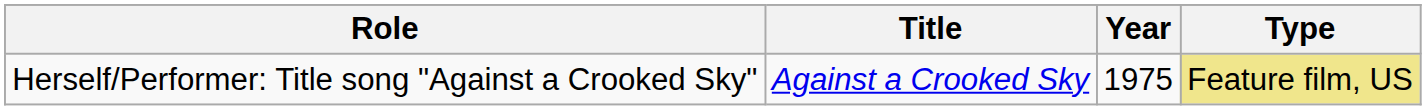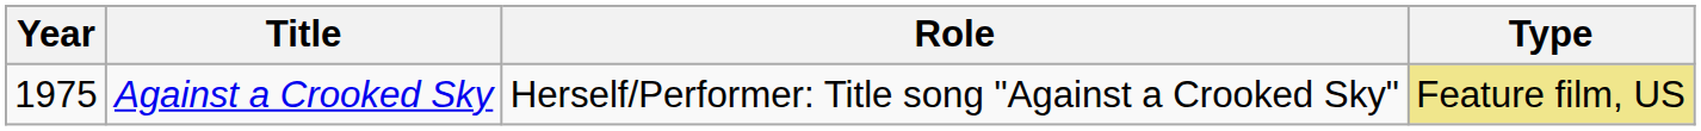 <table class="wikitable">
 <tr>
+<th>Year</th>
+<th>Title</th>
 <th>Role</th>
-<th>Title</th>
-<th>Year</th>
 <th>Type</th>
 </tr>
 <tr>
+<td>1975</td>
+<td><em><a href='#'>Against a Crooked Sky</a></em></td>
 <td>Herself/Performer: Title song "Against a Crooked Sky"</td>
-<td><em><a href='#'>Against a Crooked Sky</a></em></td>
-<td>1975</td>
 <td style="background: khaki;">Feature film, US</td>
 </tr>
 </table>
